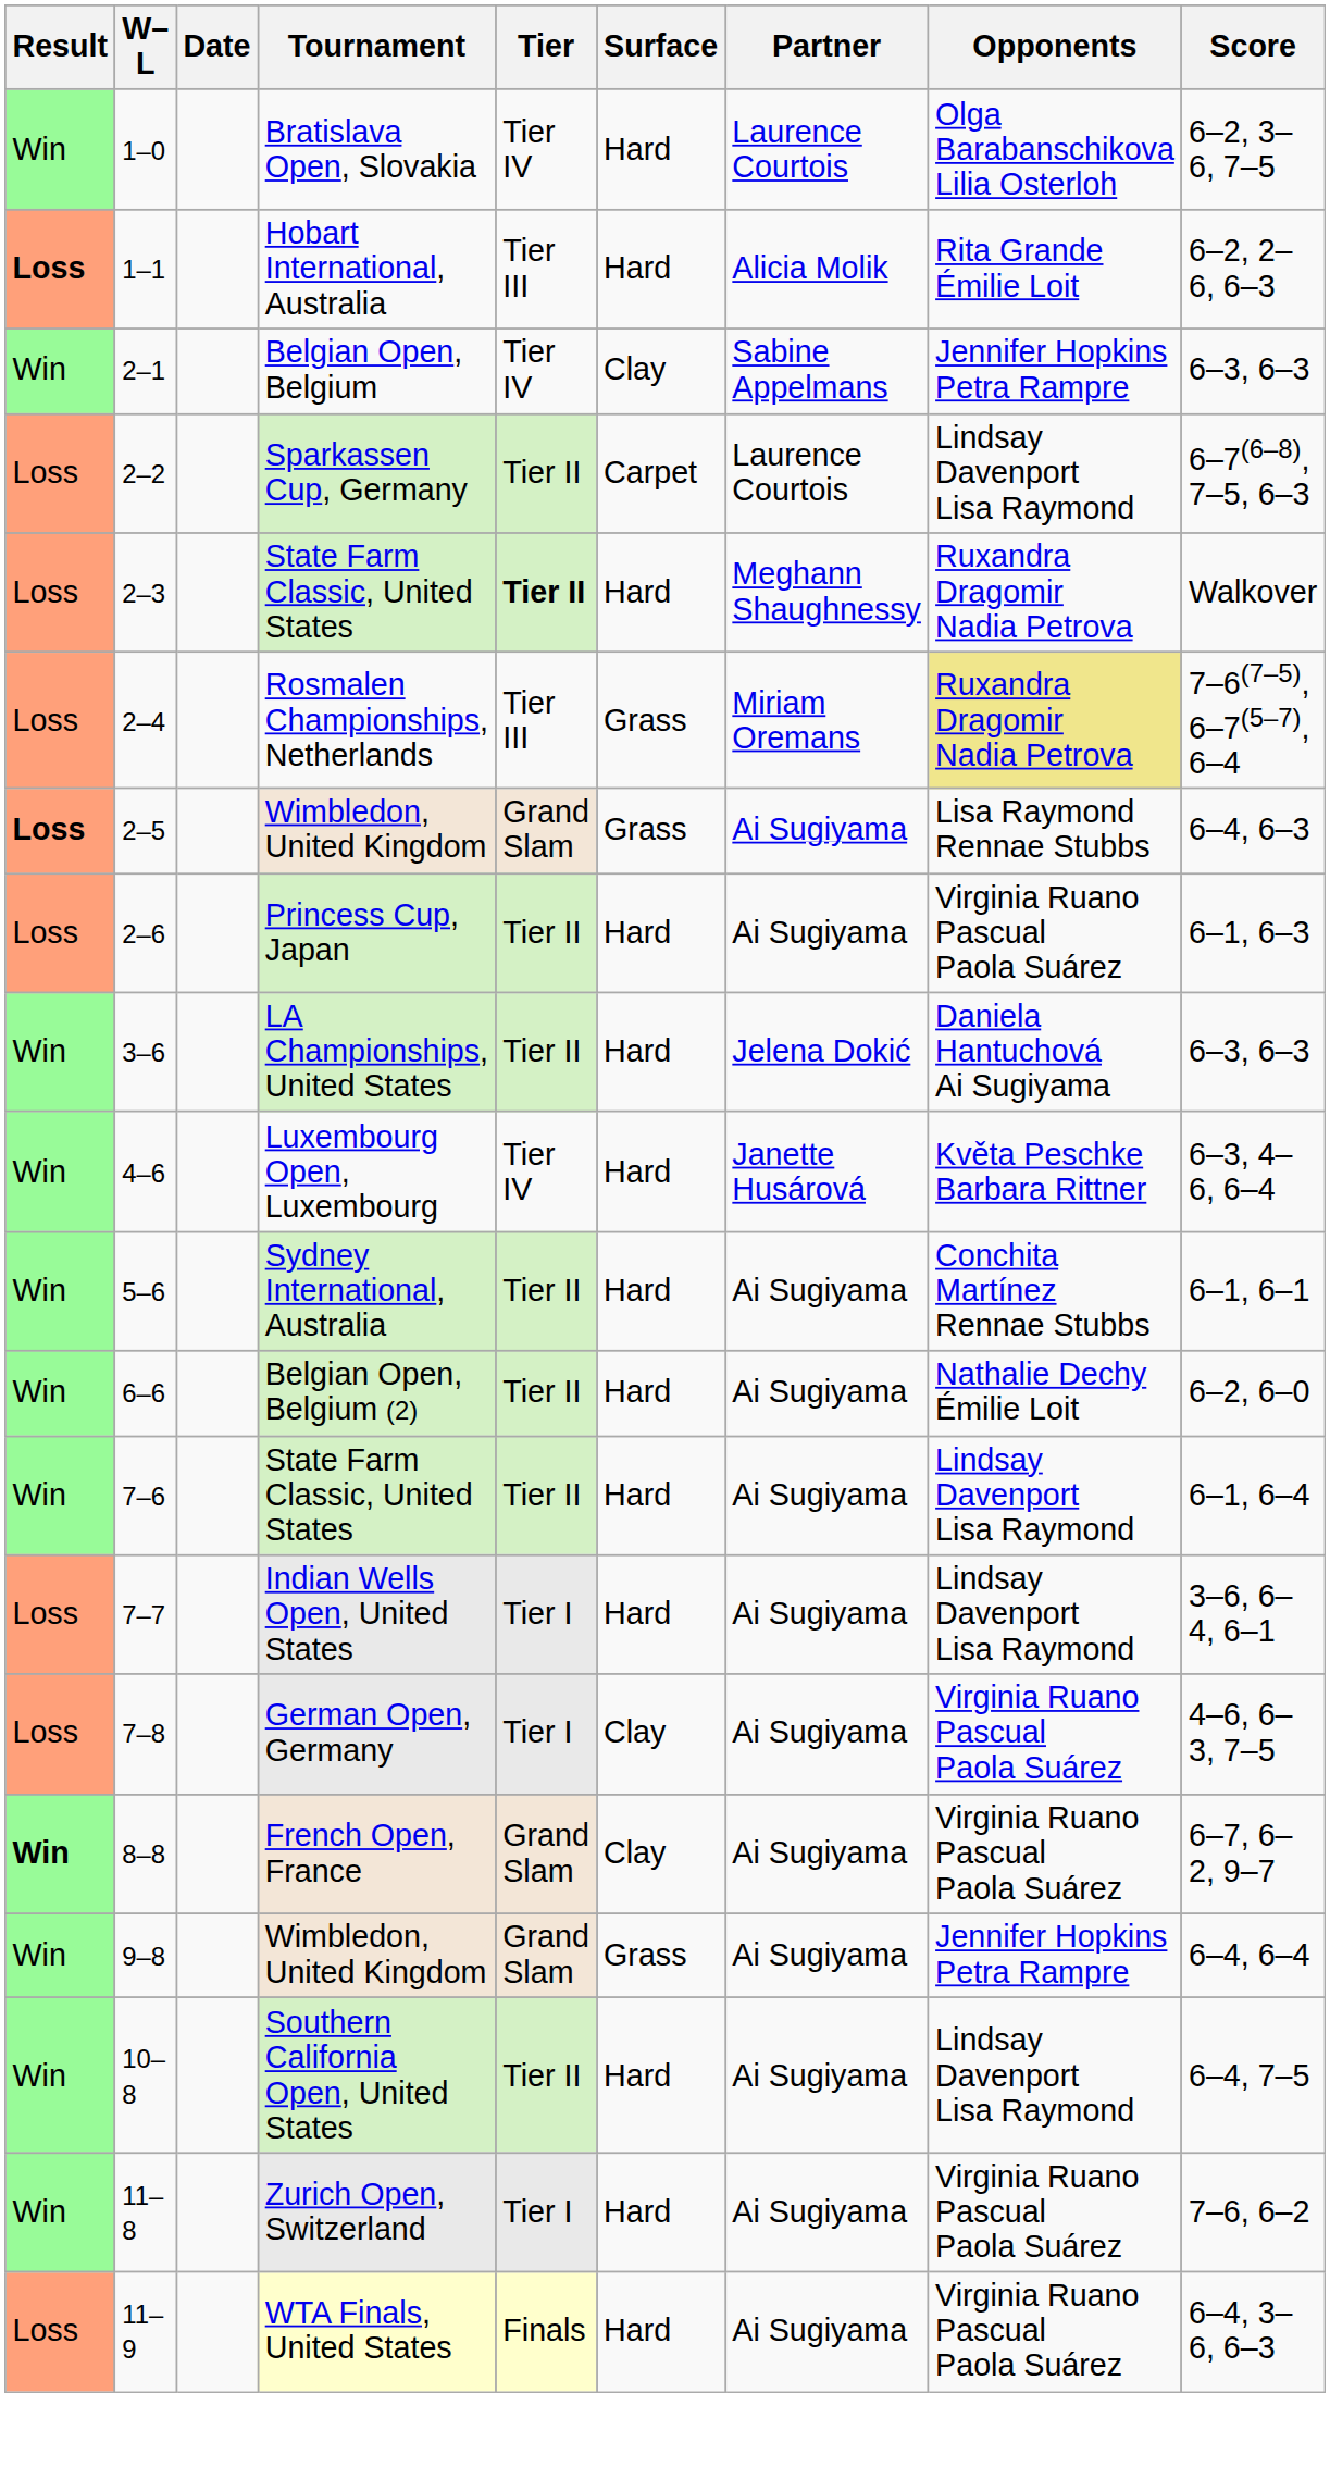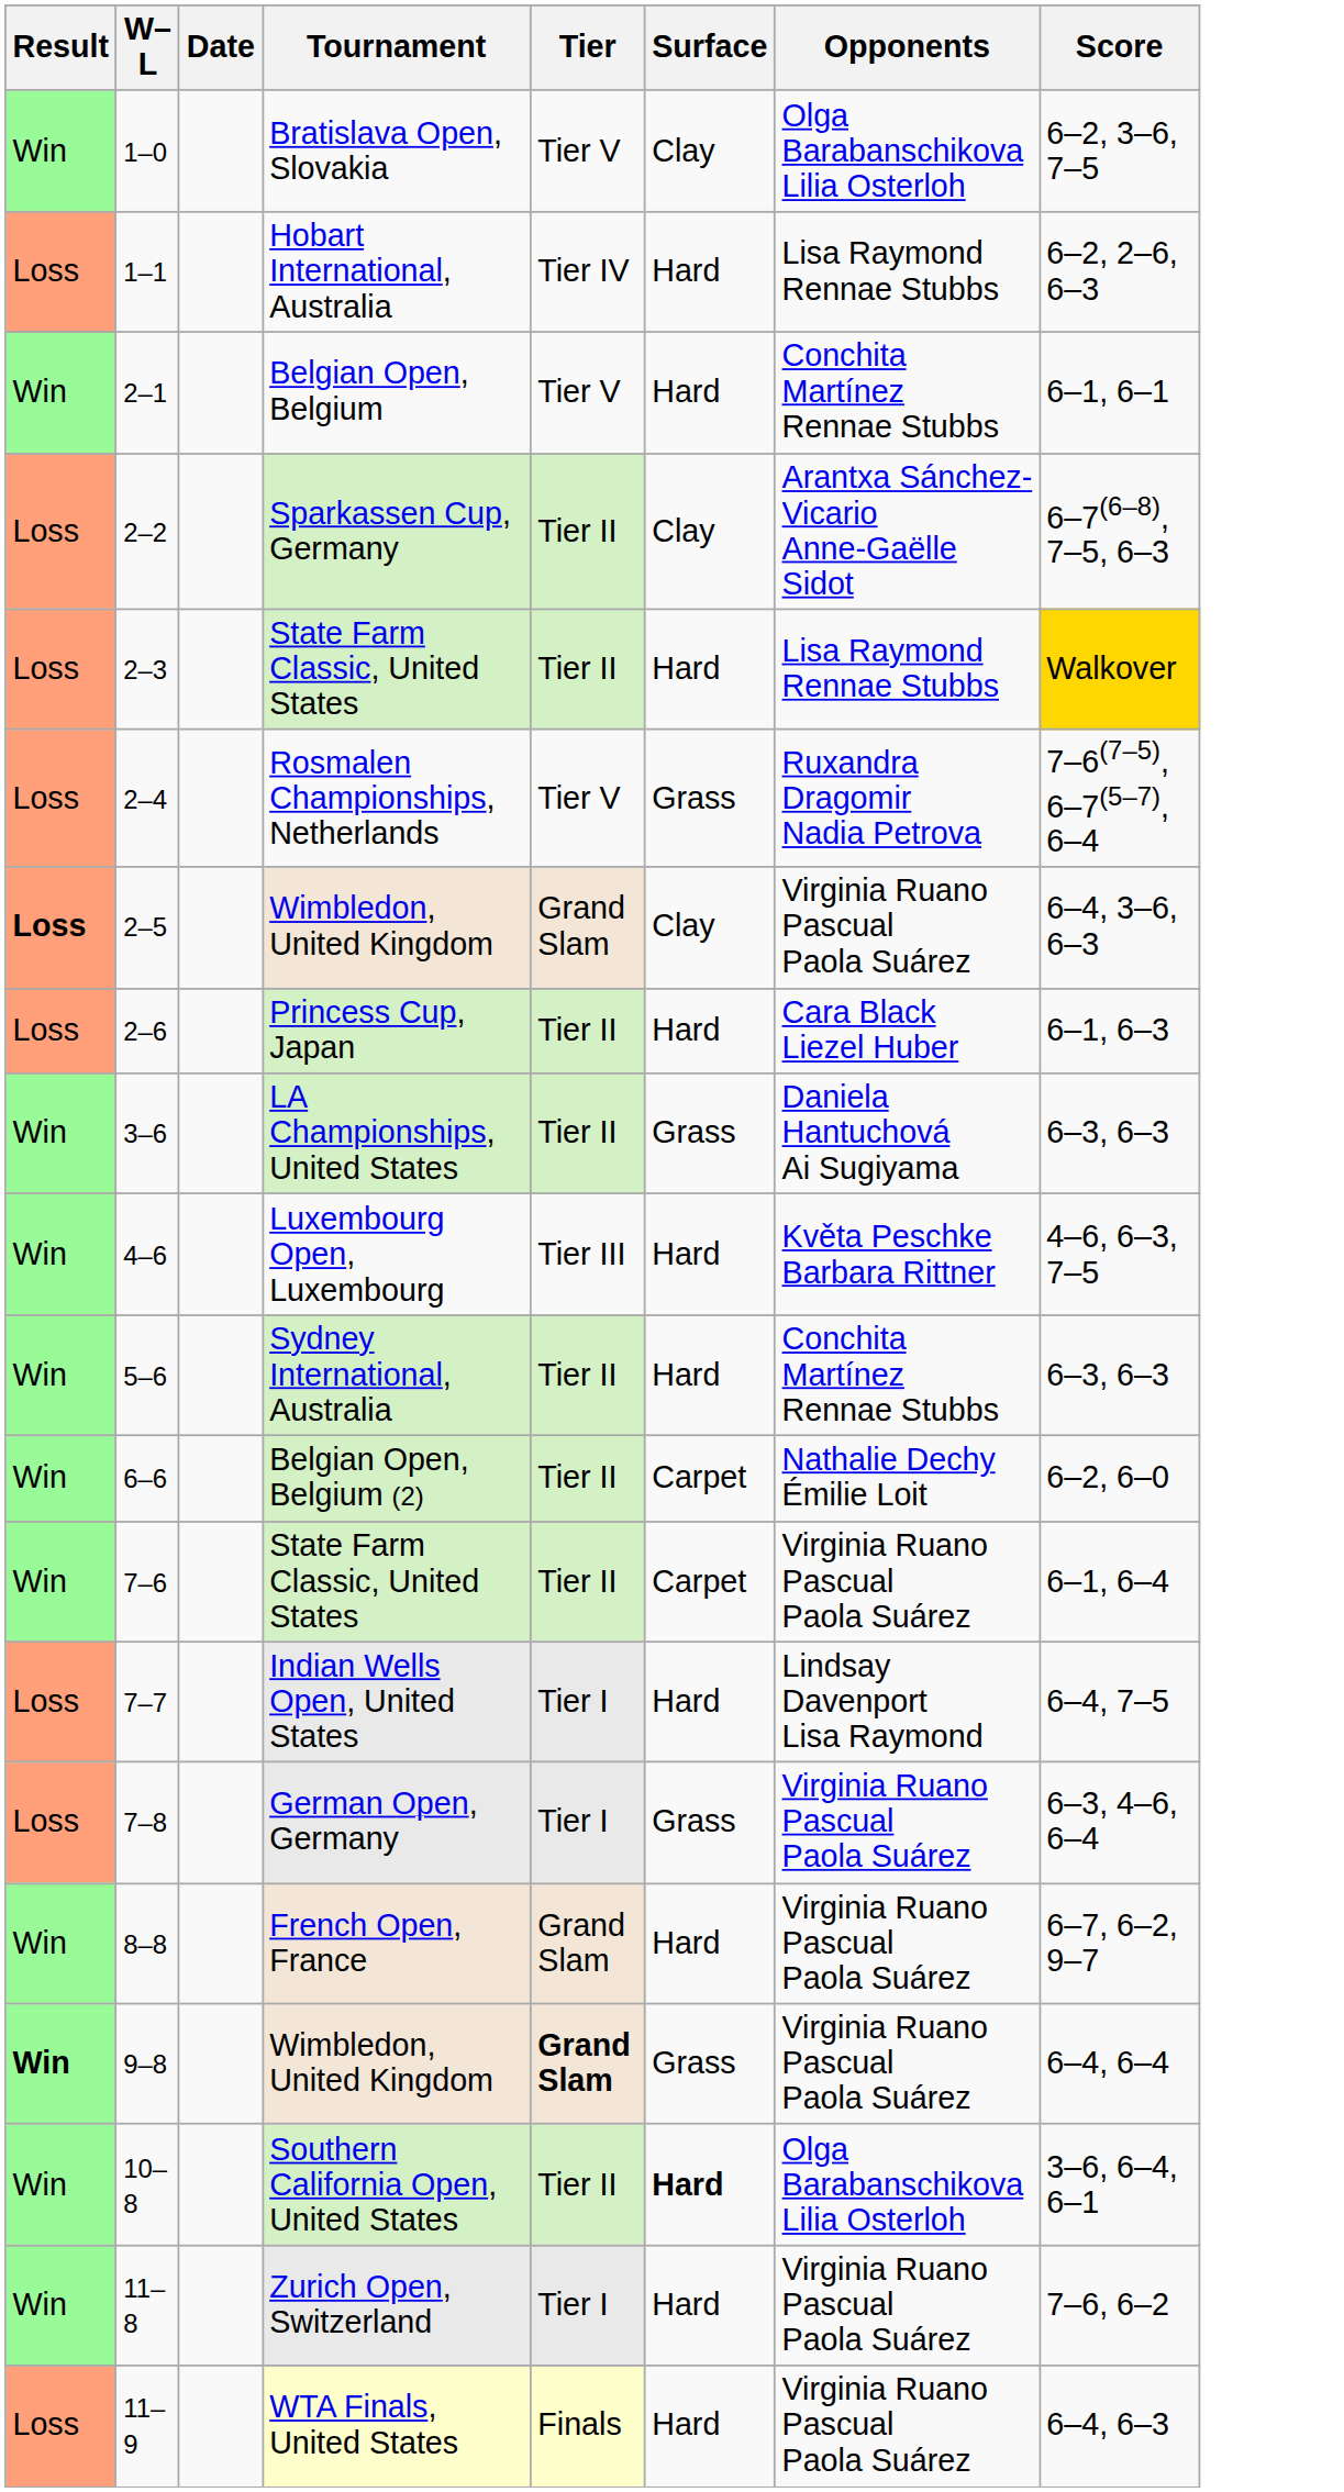 <table class="sortable wikitable">
 <tr>
 <th>Result</th>
 <th class="unsortable">W–L</th>
 <th>Date</th>
 <th>Tournament</th>
 <th>Tier</th>
 <th>Surface</th>
-<th>Partner</th>
 <th>Opponents</th>
 <th class="unsortable">Score</th>
 </tr>
 <tr>
 <td bgcolor=98FB98>Win</td>
 <td><small>1–0</small></td>
 <td><a href='#'></a></td>
 <td><a href='#'>Bratislava Open</a>, Slovakia</td>
-<td>Tier IV</td>
-<td>Hard</td>
-<td> <a href='#'>Laurence Courtois</a></td>
+<td>Tier V</td>
+<td>Clay</td>
 <td> <a href='#'>Olga Barabanschikova</a><br> <a href='#'>Lilia Osterloh</a></td>
 <td>6–2, 3–6, 7–5</td>
 </tr>
 <tr>
-<td bgcolor=ffa07a><strong>Loss</strong></td>
+<td bgcolor=ffa07a>Loss</td>
 <td><small>1–1</small></td>
 <td><a href='#'></a></td>
 <td><a href='#'>Hobart International</a>, Australia</td>
-<td>Tier III</td>
+<td>Tier IV</td>
 <td>Hard</td>
-<td> <a href='#'>Alicia Molik</a></td>
-<td> <a href='#'>Rita Grande</a><br> <a href='#'>Émilie Loit</a></td>
+<td> Lisa Raymond<br> Rennae Stubbs</td>
 <td>6–2, 2–6, 6–3</td>
 </tr>
 <tr>
 <td bgcolor=98FB98>Win</td>
 <td><small>2–1</small></td>
 <td><a href='#'></a></td>
 <td><a href='#'>Belgian Open</a>, Belgium</td>
-<td>Tier IV</td>
-<td>Clay</td>
-<td> <a href='#'>Sabine Appelmans</a></td>
-<td> <a href='#'>Jennifer Hopkins</a><br> <a href='#'>Petra Rampre</a></td>
-<td>6–3, 6–3</td>
+<td>Tier V</td>
+<td>Hard</td>
+<td> <a href='#'>Conchita Martínez</a><br> Rennae Stubbs</td>
+<td>6–1, 6–1</td>
 </tr>
 <tr>
 <td bgcolor=ffa07a>Loss</td>
 <td><small>2–2</small></td>
 <td><a href='#'></a></td>
 <td style="background:#D4F1C5;"><a href='#'>Sparkassen Cup</a>, Germany</td>
 <td style="background:#D4F1C5;">Tier II</td>
-<td>Carpet</td>
-<td> Laurence Courtois</td>
-<td> Lindsay Davenport<br> Lisa Raymond</td>
+<td>Clay</td>
+<td> <a href='#'>Arantxa Sánchez-Vicario</a><br> <a href='#'>Anne-Gaëlle Sidot</a></td>
 <td>6–7<sup>(6–8)</sup>, 7–5, 6–3</td>
 </tr>
 <tr>
 <td bgcolor=FFA07A>Loss</td>
 <td><small>2–3</small></td>
 <td><a href='#'></a></td>
 <td style="background:#D4F1C5;"><a href='#'>State Farm Classic</a>, United States</td>
-<td style="background:#D4F1C5;"><strong>Tier II</strong></td>
+<td style="background:#D4F1C5;">Tier II</td>
 <td>Hard</td>
-<td> <a href='#'>Meghann Shaughnessy</a></td>
-<td> <a href='#'>Ruxandra Dragomir</a><br> <a href='#'>Nadia Petrova</a></td>
-<td>Walkover</td>
+<td> <a href='#'>Lisa Raymond</a><br> <a href='#'>Rennae Stubbs</a></td>
+<td style="background: gold;">Walkover</td>
 </tr>
 <tr>
 <td bgcolor=ffa07a>Loss</td>
 <td><small>2–4</small></td>
 <td><a href='#'></a></td>
 <td><a href='#'>Rosmalen Championships</a>, Netherlands</td>
-<td>Tier III</td>
+<td>Tier V</td>
 <td>Grass</td>
-<td> <a href='#'>Miriam Oremans</a></td>
-<td style="background: khaki;"> <a href='#'>Ruxandra Dragomir</a><br> <a href='#'>Nadia Petrova</a></td>
+<td> <a href='#'>Ruxandra Dragomir</a><br> <a href='#'>Nadia Petrova</a></td>
 <td>7–6<sup>(7–5)</sup>, 6–7<sup>(5–7)</sup>, 6–4</td>
 </tr>
 <tr>
 <td bgcolor=ffa07a><strong>Loss</strong></td>
 <td><small>2–5</small></td>
 <td><a href='#'></a></td>
 <td style="background:#f3e6d7;"><a href='#'>Wimbledon</a>, United Kingdom</td>
 <td style="background:#f3e6d7;">Grand Slam</td>
-<td>Grass</td>
-<td> <a href='#'>Ai Sugiyama</a></td>
-<td> Lisa Raymond<br> Rennae Stubbs</td>
-<td>6–4, 6–3</td>
+<td>Clay</td>
+<td> Virginia Ruano Pascual<br> Paola Suárez</td>
+<td>6–4, 3–6, 6–3</td>
 </tr>
 <tr>
 <td bgcolor=ffa07a>Loss</td>
 <td><small>2–6</small></td>
 <td><a href='#'></a></td>
 <td style="background:#D4F1C5;"><a href='#'>Princess Cup</a>, Japan</td>
 <td style="background:#D4F1C5;">Tier II</td>
 <td>Hard</td>
-<td> Ai Sugiyama</td>
-<td> Virginia Ruano Pascual<br> Paola Suárez</td>
+<td> <a href='#'>Cara Black</a> <br>  <a href='#'>Liezel Huber</a></td>
 <td>6–1, 6–3</td>
 </tr>
 <tr>
 <td bgcolor=98FB98>Win</td>
 <td><small>3–6</small></td>
 <td><a href='#'></a></td>
 <td style="background:#D4F1C5;"><a href='#'>LA Championships</a>, United States</td>
 <td style="background:#D4F1C5;">Tier II</td>
-<td>Hard</td>
-<td> <a href='#'>Jelena Dokić</a></td>
+<td>Grass</td>
 <td> <a href='#'>Daniela Hantuchová</a><br> Ai Sugiyama</td>
 <td>6–3, 6–3</td>
 </tr>
 <tr>
 <td bgcolor=98FB98>Win</td>
 <td><small>4–6</small></td>
 <td><a href='#'></a></td>
 <td><a href='#'>Luxembourg Open</a>, Luxembourg</td>
-<td>Tier IV</td>
+<td>Tier III</td>
 <td>Hard</td>
-<td> <a href='#'>Janette Husárová</a></td>
 <td> <a href='#'>Květa Peschke</a><br> <a href='#'>Barbara Rittner</a></td>
-<td>6–3, 4–6, 6–4</td>
+<td>4–6, 6–3, 7–5</td>
 </tr>
 <tr>
 <td bgcolor=98FB98>Win</td>
 <td><small>5–6</small></td>
 <td><a href='#'></a></td>
 <td style="background:#D4F1C5;"><a href='#'>Sydney International</a>, Australia</td>
 <td style="background:#D4F1C5;">Tier II</td>
 <td>Hard</td>
-<td> Ai Sugiyama</td>
 <td> <a href='#'>Conchita Martínez</a><br> Rennae Stubbs</td>
-<td>6–1, 6–1</td>
+<td>6–3, 6–3</td>
 </tr>
 <tr>
 <td bgcolor=98FB98>Win</td>
 <td><small>6–6</small></td>
 <td><a href='#'></a></td>
 <td style="background:#D4F1C5;">Belgian Open, Belgium <small>(2)</small></td>
 <td style="background:#D4F1C5;">Tier II</td>
-<td>Hard</td>
-<td> Ai Sugiyama</td>
+<td>Carpet</td>
 <td> <a href='#'>Nathalie Dechy</a><br> Émilie Loit</td>
 <td>6–2, 6–0</td>
 </tr>
 <tr>
 <td bgcolor=98FB98>Win</td>
 <td><small>7–6</small></td>
 <td><a href='#'></a></td>
 <td style="background:#D4F1C5;">State Farm Classic, United States</td>
 <td style="background:#D4F1C5;">Tier II</td>
-<td>Hard</td>
-<td> Ai Sugiyama</td>
-<td> <a href='#'>Lindsay Davenport</a><br> Lisa Raymond</td>
+<td>Carpet</td>
+<td> Virginia Ruano Pascual<br> Paola Suárez</td>
 <td>6–1, 6–4</td>
 </tr>
 <tr>
 <td bgcolor=ffa07a>Loss</td>
 <td><small>7–7</small></td>
 <td><a href='#'></a></td>
 <td style="background:#e9e9e9;"><a href='#'>Indian Wells Open</a>, United States</td>
 <td style="background:#e9e9e9;">Tier I</td>
 <td>Hard</td>
-<td> Ai Sugiyama</td>
 <td> Lindsay Davenport<br> Lisa Raymond</td>
-<td>3–6, 6–4, 6–1</td>
+<td>6–4, 7–5</td>
 </tr>
 <tr>
 <td bgcolor=ffa07a>Loss</td>
 <td><small>7–8</small></td>
 <td><a href='#'></a></td>
 <td style="background:#e9e9e9;"><a href='#'>German Open</a>, Germany</td>
 <td style="background:#e9e9e9;">Tier I</td>
-<td>Clay</td>
-<td> Ai Sugiyama</td>
+<td>Grass</td>
 <td> <a href='#'>Virginia Ruano Pascual</a><br> <a href='#'>Paola Suárez</a></td>
-<td>4–6, 6–3, 7–5</td>
+<td>6–3, 4–6, 6–4</td>
 </tr>
 <tr>
-<td bgcolor=98FB98><strong>Win</strong></td>
+<td bgcolor=98FB98>Win</td>
 <td><small>8–8</small></td>
 <td><a href='#'></a></td>
 <td style="background:#f3e6d7;"><a href='#'>French Open</a>, France</td>
 <td style="background:#f3e6d7;">Grand Slam</td>
-<td>Clay</td>
-<td> Ai Sugiyama</td>
+<td>Hard</td>
 <td> Virginia Ruano Pascual<br> Paola Suárez</td>
 <td>6–7, 6–2, 9–7</td>
 </tr>
 <tr>
-<td bgcolor=98FB98>Win</td>
+<td bgcolor=98FB98><strong>Win</strong></td>
 <td><small>9–8</small></td>
 <td><a href='#'></a></td>
 <td style="background:#f3e6d7;">Wimbledon, United Kingdom</td>
-<td style="background:#f3e6d7;">Grand Slam</td>
+<td style="background:#f3e6d7;"><strong>Grand Slam</strong></td>
 <td>Grass</td>
-<td> Ai Sugiyama</td>
-<td> <a href='#'>Jennifer Hopkins</a><br> <a href='#'>Petra Rampre</a></td>
+<td> Virginia Ruano Pascual<br> Paola Suárez</td>
 <td>6–4, 6–4</td>
 </tr>
 <tr>
 <td bgcolor=98FB98>Win</td>
 <td><small>10–8</small></td>
 <td><a href='#'></a></td>
 <td style="background:#D4F1C5;"><a href='#'>Southern California Open</a>, United States</td>
 <td style="background:#D4F1C5;">Tier II</td>
-<td>Hard</td>
-<td> Ai Sugiyama</td>
-<td> Lindsay Davenport<br> Lisa Raymond</td>
-<td>6–4, 7–5</td>
+<td><strong>Hard</strong></td>
+<td> <a href='#'>Olga Barabanschikova</a><br> <a href='#'>Lilia Osterloh</a></td>
+<td>3–6, 6–4, 6–1</td>
 </tr>
 <tr>
 <td bgcolor=98FB98>Win</td>
 <td><small>11–8</small></td>
 <td><a href='#'></a></td>
 <td style="background:#e9e9e9;"><a href='#'>Zurich Open</a>, Switzerland</td>
 <td style="background:#e9e9e9;">Tier I</td>
 <td>Hard</td>
-<td> Ai Sugiyama</td>
 <td> Virginia Ruano Pascual<br> Paola Suárez</td>
 <td>7–6, 6–2</td>
 </tr>
 <tr>
 <td bgcolor=ffa07a>Loss</td>
 <td><small>11–9</small></td>
 <td><a href='#'></a></td>
 <td style="background:#ffffcc;"><a href='#'>WTA Finals</a>, United States</td>
 <td style="background:#ffffcc;">Finals</td>
 <td>Hard</td>
-<td> Ai Sugiyama</td>
 <td> Virginia Ruano Pascual<br> Paola Suárez</td>
-<td>6–4, 3–6, 6–3</td>
+<td>6–4, 6–3</td>
 </tr>
 </table>
